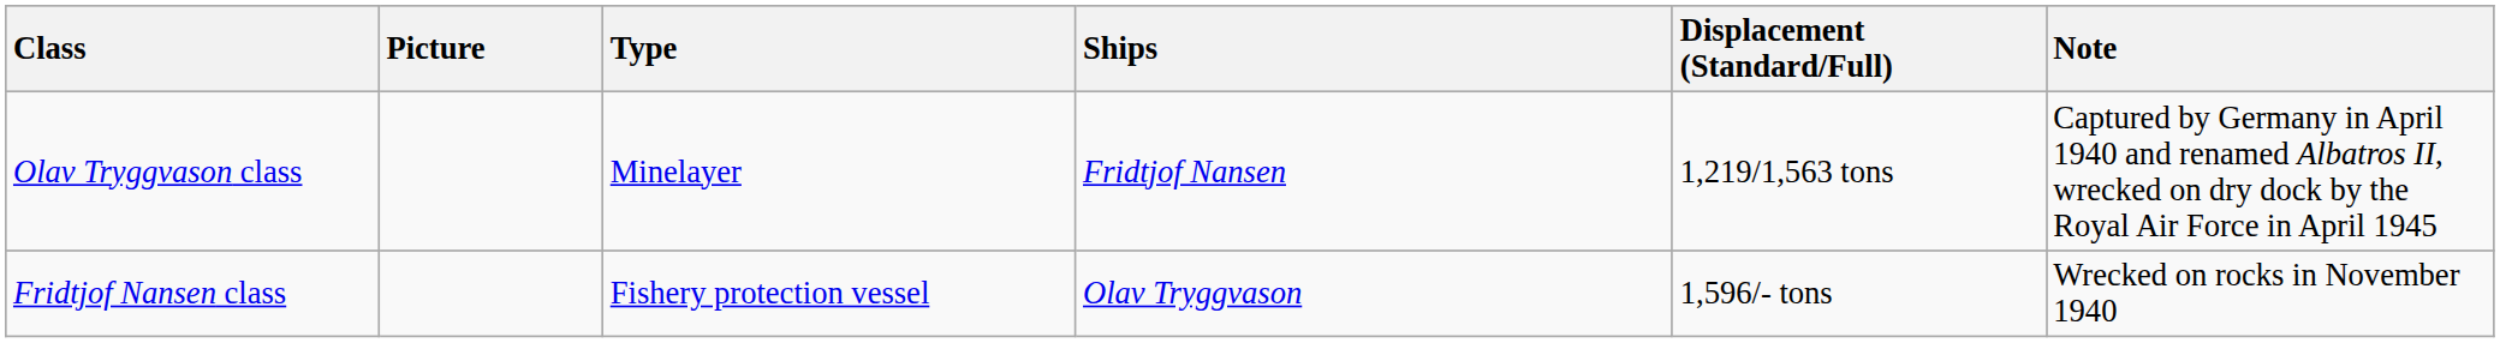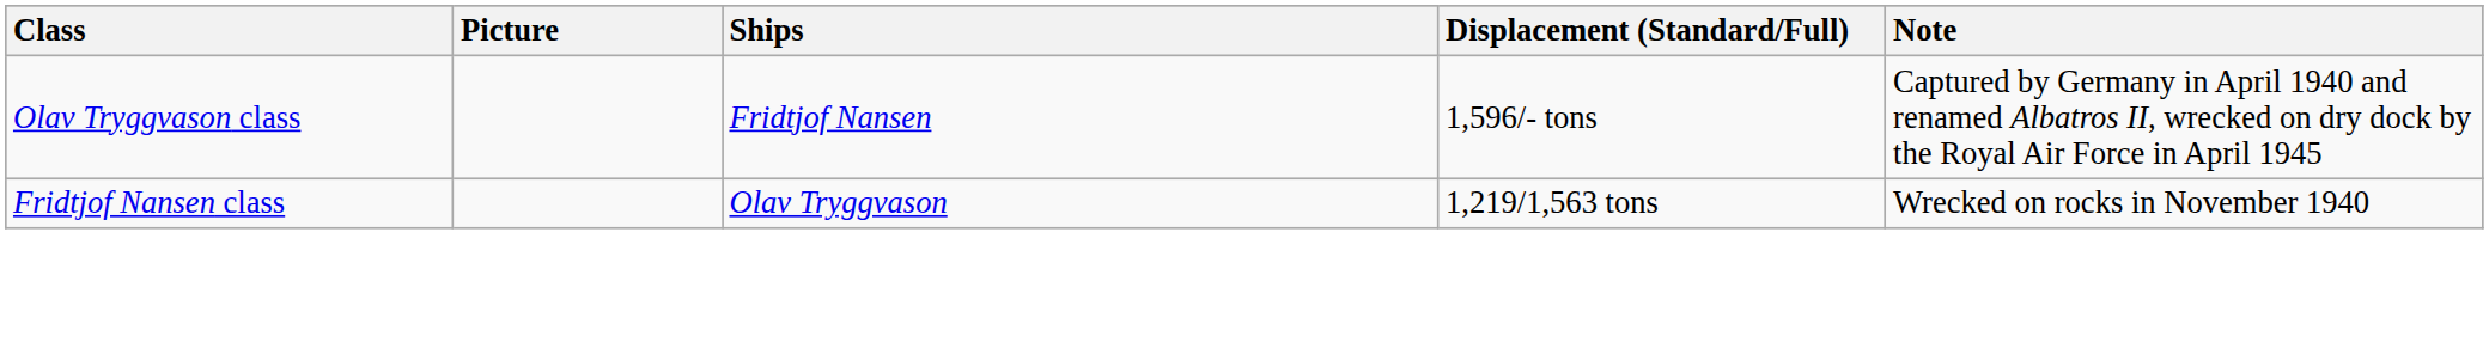 <table class="wikitable ">
 <tr>
 <th style="text-align:left; width:15%;">Class</th>
 <th style="text-align:left; width:9%;">Picture</th>
-<th style="text-align:left; width:19%;">Type</th>
 <th style="text-align:left; width:24%;">Ships</th>
 <th style="text-align:left; width:15%;">Displacement (Standard/Full)</th>
 <th style="text-align:left; width:20%;">Note</th>
 </tr>
 <tr>
 <td><a href='#'><em>Olav Tryggvason</em> class</a></td>
 <td></td>
-<td><a href='#'>Minelayer</a></td>
 <td><a href='#'><em>Fridtjof Nansen</em></a></td>
-<td>1,219/1,563 tons</td>
+<td>1,596/- tons</td>
 <td>Captured by Germany in April 1940 and renamed <em>Albatros II</em>, wrecked on dry dock by the Royal Air Force in April 1945</td>
 </tr>
 <tr>
 <td><a href='#'><em>Fridtjof Nansen</em> class</a></td>
 <td></td>
-<td><a href='#'>Fishery protection vessel</a></td>
 <td><a href='#'><em>Olav Tryggvason</em></a></td>
-<td>1,596/- tons</td>
+<td>1,219/1,563 tons</td>
 <td>Wrecked on rocks in November 1940</td>
 </tr>
 </table>
